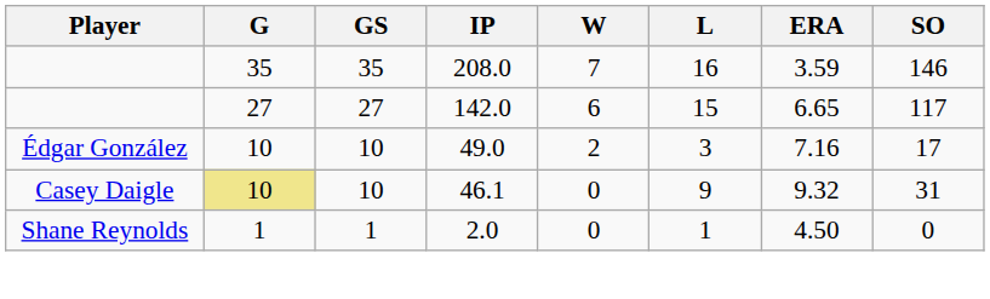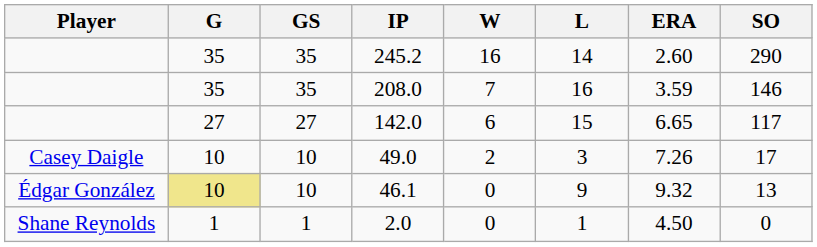 <table class="wikitable sortable">
 <tr>
 <th bgcolor="#DDDDFF" width="16%">Player</th>
 <th bgcolor="#DDDDFF" width="9%">G</th>
 <th bgcolor="#DDDDFF" width="9%">GS</th>
 <th bgcolor="#DDDDFF" width="9%">IP</th>
 <th bgcolor="#DDDDFF" width="9%">W</th>
 <th bgcolor="#DDDDFF" width="9%">L</th>
 <th bgcolor="#DDDDFF" width="9%">ERA</th>
 <th bgcolor="#DDDDFF" width="9%">SO</th>
+</tr>
+<tr align="center">
+<td></td>
+<td>35</td>
+<td>35</td>
+<td>245.2</td>
+<td>16</td>
+<td>14</td>
+<td>2.60</td>
+<td>290</td>
 </tr>
 <tr align="center">
 <td></td>
 <td>35</td>
 <td>35</td>
 <td>208.0</td>
 <td>7</td>
 <td>16</td>
 <td>3.59</td>
 <td>146</td>
 </tr>
 <tr align="center">
 <td></td>
 <td>27</td>
 <td>27</td>
 <td>142.0</td>
 <td>6</td>
 <td>15</td>
 <td>6.65</td>
 <td>117</td>
 </tr>
 <tr align="center">
-<td><a href='#'>Édgar González</a></td>
+<td><a href='#'>Casey Daigle</a></td>
 <td>10</td>
 <td>10</td>
 <td>49.0</td>
 <td>2</td>
 <td>3</td>
-<td>7.16</td>
+<td>7.26</td>
 <td>17</td>
 </tr>
 <tr align=center>
-<td><a href='#'>Casey Daigle</a></td>
+<td><a href='#'>Édgar González</a></td>
 <td style="background: khaki;">10</td>
 <td>10</td>
 <td>46.1</td>
 <td>0</td>
 <td>9</td>
 <td>9.32</td>
-<td>31</td>
+<td>13</td>
 </tr>
 <tr align=center>
 <td><a href='#'>Shane Reynolds</a></td>
 <td>1</td>
 <td>1</td>
 <td>2.0</td>
 <td>0</td>
 <td>1</td>
 <td>4.50</td>
 <td>0</td>
 </tr>
 </table>
